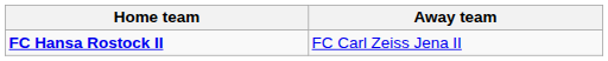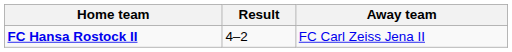 <table class="wikitable" style="width:600px">
 <tr>
 <th>Home team</th>
+<th style="width:80px;">Result</th>
 <th>Away team</th>
 </tr>
 <tr>
 <td><strong><a href='#'>FC Hansa Rostock II</a></strong></td>
+<td>4–2</td>
 <td><a href='#'>FC Carl Zeiss Jena II</a></td>
 </tr>
 </table>
